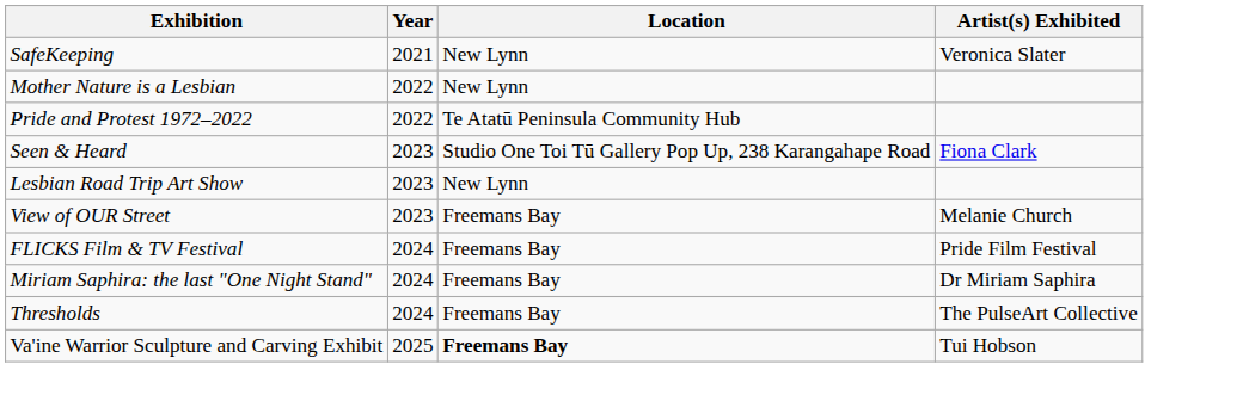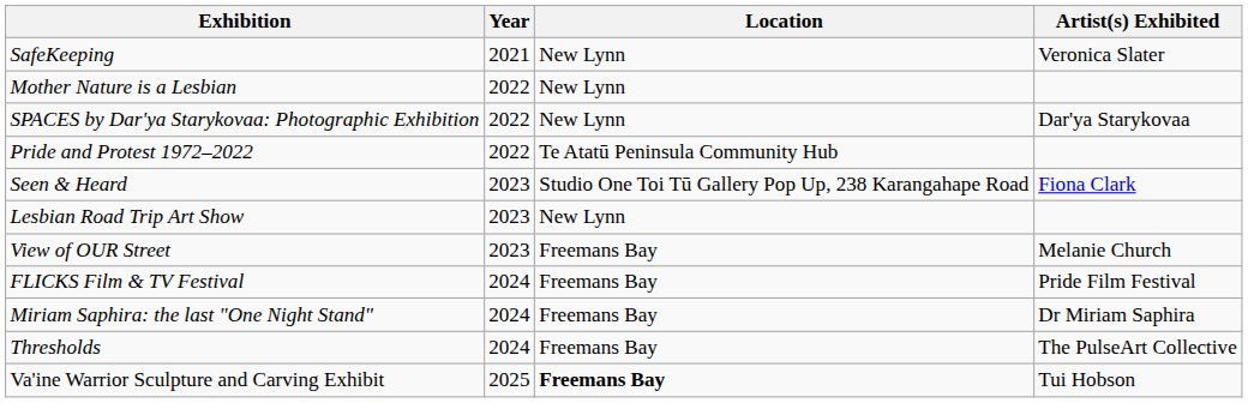 <table class="wikitable">
 <tr>
 <th>Exhibition</th>
 <th>Year</th>
 <th>Location</th>
 <th>Artist(s) Exhibited</th>
 </tr>
 <tr>
 <td><em>SafeKeeping</em></td>
 <td>2021</td>
 <td>New Lynn</td>
 <td>Veronica Slater</td>
 </tr>
 <tr>
 <td><em>Mother Nature is a Lesbian</em></td>
 <td>2022</td>
 <td>New Lynn</td>
 <td></td>
+</tr>
+<tr>
+<td><em>SPACES by Dar'ya Starykovaa: Photographic Exhibition</em></td>
+<td>2022</td>
+<td>New Lynn</td>
+<td>Dar'ya Starykovaa</td>
 </tr>
 <tr>
 <td><em>Pride and Protest 1972–2022</em></td>
 <td>2022</td>
 <td>Te Atatū Peninsula Community Hub</td>
 <td></td>
 </tr>
 <tr>
 <td><em>Seen & Heard</em></td>
 <td>2023</td>
 <td>Studio One Toi Tū Gallery Pop Up, 238 Karangahape Road</td>
 <td><a href='#'>Fiona Clark</a></td>
 </tr>
 <tr>
 <td><em>Lesbian Road Trip Art Show</em></td>
 <td>2023</td>
 <td>New Lynn</td>
 <td></td>
 </tr>
 <tr>
 <td><em>View of OUR Street</em></td>
 <td>2023</td>
 <td>Freemans Bay</td>
 <td>Melanie Church</td>
 </tr>
 <tr>
 <td><em>FLICKS Film & TV Festival</em></td>
 <td>2024</td>
 <td>Freemans Bay</td>
 <td>Pride Film Festival</td>
 </tr>
 <tr>
 <td><em>Miriam Saphira: the last "One Night Stand"</em></td>
 <td>2024</td>
 <td>Freemans Bay</td>
 <td>Dr Miriam Saphira</td>
 </tr>
 <tr>
 <td><em>Thresholds</em></td>
 <td>2024</td>
 <td>Freemans Bay</td>
 <td>The PulseArt Collective</td>
 </tr>
 <tr>
 <td>Va'ine Warrior Sculpture and Carving Exhibit</td>
 <td>2025</td>
 <td><strong>Freemans Bay</strong></td>
 <td>Tui Hobson</td>
 </tr>
 </table>
